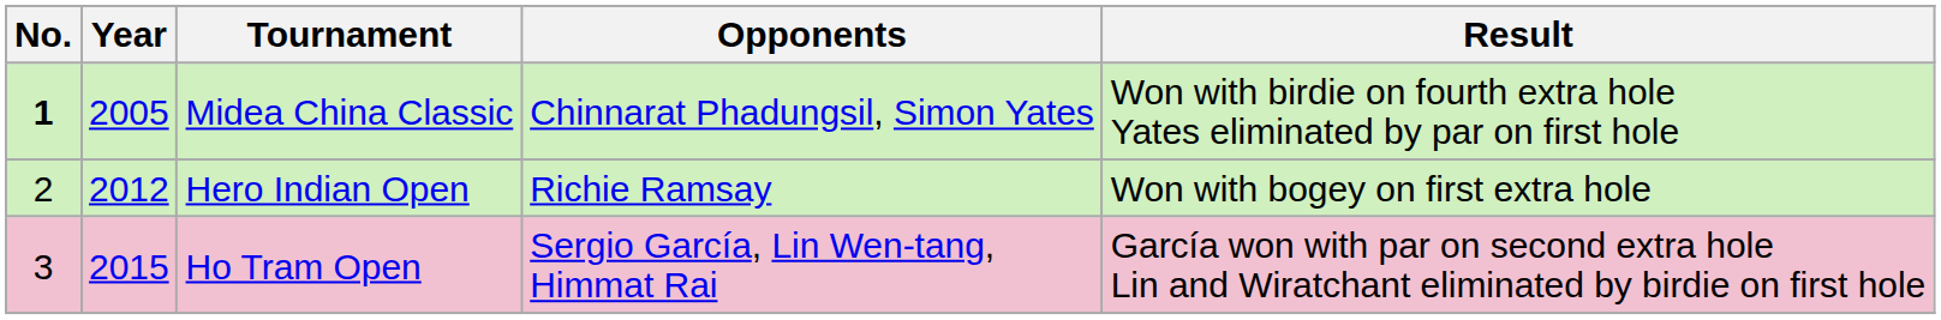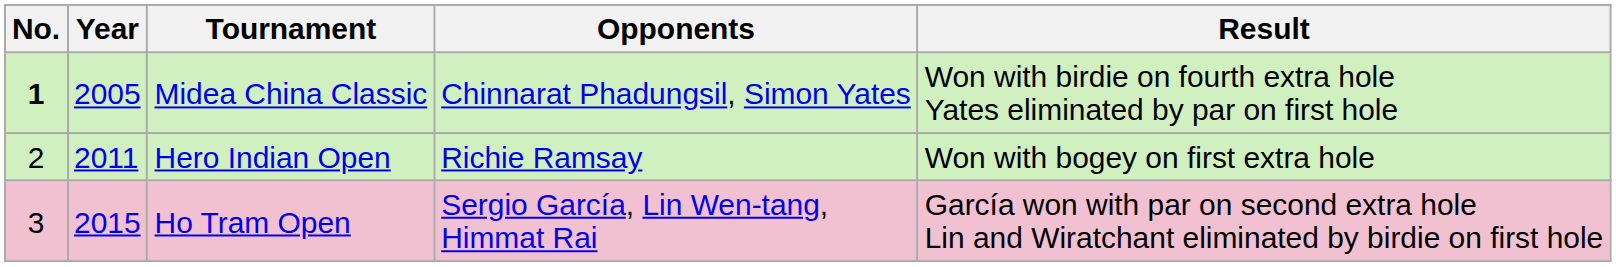 <table class="wikitable" style="font-size:95%;">
 <tr>
 <th>No.</th>
 <th>Year</th>
 <th>Tournament</th>
 <th>Opponents</th>
 <th>Result</th>
 </tr>
 <tr style="background:#D0F0C0;">
 <td align=center><strong>1</strong></td>
 <td><a href='#'>2005</a></td>
 <td><a href='#'>Midea China Classic</a></td>
 <td> <a href='#'>Chinnarat Phadungsil</a>,  <a href='#'>Simon Yates</a></td>
 <td>Won with birdie on fourth extra hole<br>Yates eliminated by par on first hole</td>
 </tr>
 <tr style="background:#D0F0C0;">
 <td align=center>2</td>
-<td><a href='#'>2012</a></td>
+<td><a href='#'>2011</a></td>
 <td><a href='#'>Hero Indian Open</a></td>
 <td> <a href='#'>Richie Ramsay</a></td>
 <td>Won with bogey on first extra hole</td>
 </tr>
 <tr style="background:#F2C1D1;">
 <td align=center>3</td>
 <td><a href='#'>2015</a></td>
 <td><a href='#'>Ho Tram Open</a></td>
 <td> <a href='#'>Sergio García</a>,  <a href='#'>Lin Wen-tang</a>,<br> <a href='#'>Himmat Rai</a></td>
 <td>García won with par on second extra hole<br>Lin and Wiratchant eliminated by birdie on first hole</td>
 </tr>
 </table>
